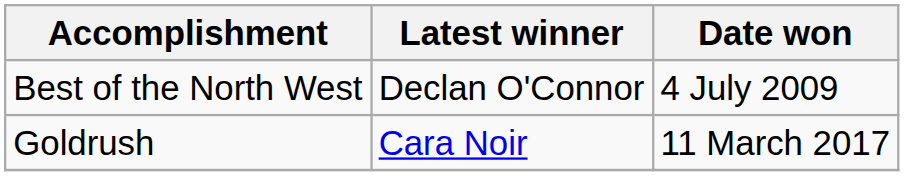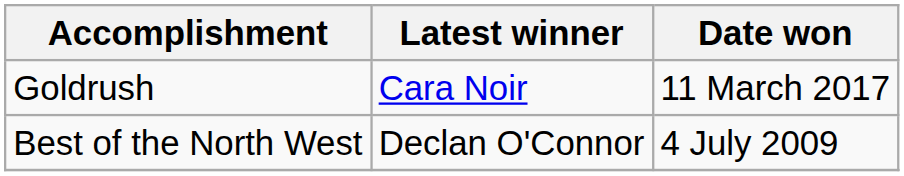 <table class="wikitable" style="font-size: 95%;">
 <tr>
 <th>Accomplishment</th>
 <th>Latest winner</th>
 <th>Date won</th>
 </tr>
 <tr>
+<td>Goldrush</td>
+<td><a href='#'>Cara Noir</a></td>
+<td>11 March 2017</td>
+</tr>
+<tr>
 <td>Best of the North West</td>
 <td>Declan O'Connor</td>
 <td>4 July 2009</td>
 </tr>
 <tr>
-<td>Goldrush</td>
-<td><a href='#'>Cara Noir</a></td>
-<td>11 March 2017</td>
-</tr>
-<tr>
 </tr>
 </table>
